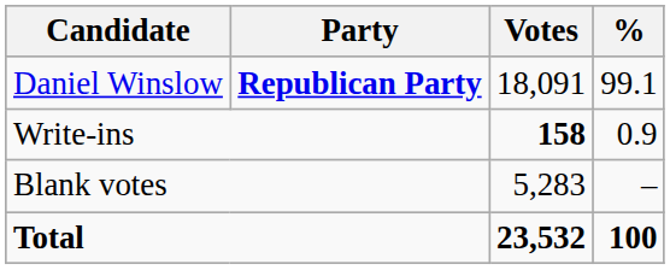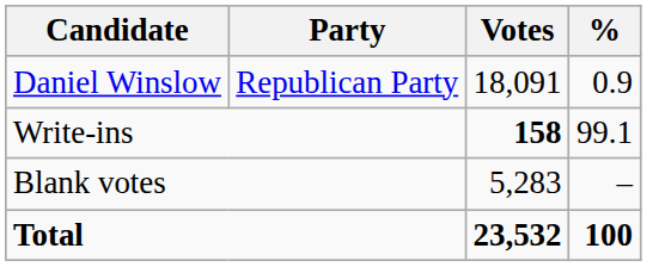 <table class=wikitable style=text-align:right>
 <tr>
 <th>Candidate</th>
 <th>Party</th>
 <th>Votes</th>
 <th>%</th>
 </tr>
 <tr>
 <td align=left><a href='#'>Daniel Winslow</a></td>
-<td align=left><strong><a href='#'>Republican Party</a></strong></td>
+<td align=left><a href='#'>Republican Party</a></td>
 <td>18,091</td>
-<td>99.1</td>
+<td>0.9</td>
 </tr>
 <tr>
 <td align=left colspan=2>Write-ins</td>
 <td><strong>158</strong></td>
-<td>0.9</td>
+<td>99.1</td>
 </tr>
 <tr>
 <td align=left colspan=2>Blank votes</td>
 <td>5,283</td>
 <td>–</td>
 </tr>
 <tr>
 <td align=left colspan=2><strong>Total</strong></td>
 <td><strong>23,532</strong></td>
 <td><strong>100</strong></td>
 </tr>
 </table>
